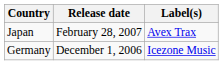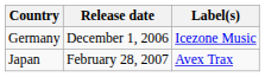 <table class="wikitable">
 <tr>
 <th>Country</th>
 <th>Release date</th>
 <th>Label(s)</th>
 </tr>
 <tr>
+<td>Germany</td>
+<td rowspan="1">December 1, 2006</td>
+<td><a href='#'>Icezone Music</a></td>
+</tr>
+<tr>
 <td>Japan</td>
 <td rowspan="1">February 28, 2007</td>
 <td><a href='#'>Avex Trax</a></td>
 </tr>
-<tr>
-<td>Germany</td>
-<td rowspan="1">December 1, 2006</td>
-<td><a href='#'>Icezone Music</a></td>
-</tr>
 </table>
